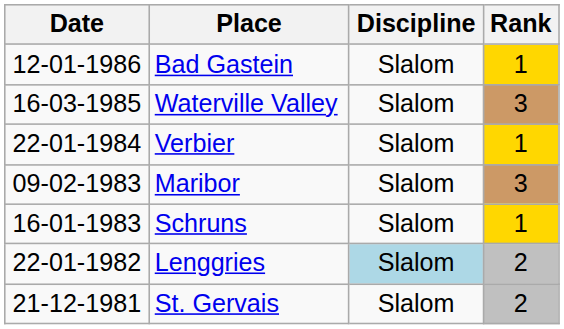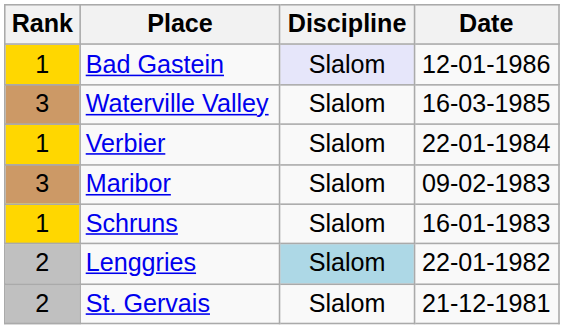 <table class="wikitable" width=40% style="font-size:100%; text-align:center;">
 <tr>
-<th>Date</th>
+<th>Rank</th>
 <th>Place</th>
 <th>Discipline</th>
-<th>Rank</th>
+<th>Date</th>
 </tr>
 <tr>
+<td bgcolor=gold>1</td>
+<td align=left> <a href='#'>Bad Gastein</a></td>
+<td style="background: lavender;">Slalom</td>
 <td>12-01-1986</td>
-<td align=left> <a href='#'>Bad Gastein</a></td>
-<td>Slalom</td>
-<td bgcolor=gold>1</td>
 </tr>
 <tr>
-<td>16-03-1985</td>
+<td bgcolor=cc9966>3</td>
 <td align=left> <a href='#'>Waterville Valley</a></td>
 <td>Slalom</td>
-<td bgcolor=cc9966>3</td>
+<td>16-03-1985</td>
 </tr>
 <tr>
-<td>22-01-1984</td>
+<td bgcolor=gold>1</td>
 <td align=left> <a href='#'>Verbier</a></td>
 <td>Slalom</td>
-<td bgcolor=gold>1</td>
+<td>22-01-1984</td>
 </tr>
 <tr>
-<td>09-02-1983</td>
+<td bgcolor=cc9966>3</td>
 <td align=left> <a href='#'>Maribor</a></td>
 <td>Slalom</td>
-<td bgcolor=cc9966>3</td>
+<td>09-02-1983</td>
 </tr>
 <tr>
-<td>16-01-1983</td>
+<td bgcolor=gold>1</td>
 <td align=left> <a href='#'>Schruns</a></td>
 <td>Slalom</td>
-<td bgcolor=gold>1</td>
+<td>16-01-1983</td>
 </tr>
 <tr>
-<td>22-01-1982</td>
+<td bgcolor=silver>2</td>
 <td align=left> <a href='#'>Lenggries</a></td>
 <td style="background: lightblue;">Slalom</td>
-<td bgcolor=silver>2</td>
+<td>22-01-1982</td>
 </tr>
 <tr>
-<td>21-12-1981</td>
+<td bgcolor=silver>2</td>
 <td align=left> <a href='#'>St. Gervais</a></td>
 <td>Slalom</td>
-<td bgcolor=silver>2</td>
+<td>21-12-1981</td>
 </tr>
 </table>
